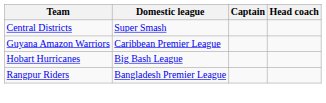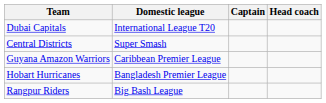 <table class="wikitable">
 <tr>
 <th scope="col">Team</th>
 <th>Domestic league</th>
 <th>Captain</th>
 <th>Head coach</th>
+</tr>
+<tr>
+<td><a href='#'>Dubai Capitals</a></td>
+<td><a href='#'>International League T20</a></td>
+<td></td>
+<td></td>
 </tr>
 <tr>
 <td><a href='#'>Central Districts</a></td>
 <td><a href='#'>Super Smash</a></td>
 <td></td>
 <td></td>
 </tr>
 <tr>
 <td><a href='#'>Guyana Amazon Warriors</a></td>
 <td><a href='#'>Caribbean Premier League</a></td>
 <td></td>
 <td></td>
 </tr>
 <tr>
 <td><a href='#'>Hobart Hurricanes</a></td>
-<td><a href='#'>Big Bash League</a></td>
+<td><a href='#'>Bangladesh Premier League</a></td>
 <td></td>
 <td></td>
 </tr>
 <tr>
 <td><a href='#'>Rangpur Riders</a></td>
-<td><a href='#'>Bangladesh Premier League</a></td>
+<td><a href='#'>Big Bash League</a></td>
 <td></td>
 <td></td>
 </tr>
 </table>
